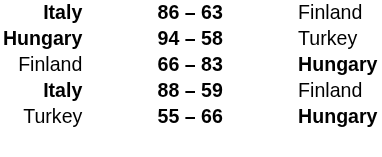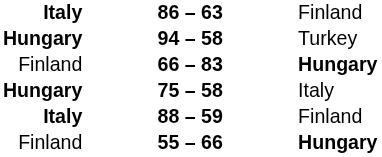 <table width=75% cellspacing=1>
 <tr>
 <th width=25%></th>
 <th width=25%></th>
 <th width=25%></th>
 </tr>
 <tr style=font-size:90%>
 <td align=right><strong>Italy</strong></td>
 <td align=center><strong>86 – 63</strong></td>
 <td>Finland</td>
 </tr>
 <tr style=font-size:90%>
 <td align=right><strong>Hungary</strong></td>
 <td align=center><strong>94 – 58</strong></td>
 <td>Turkey</td>
 </tr>
 <tr style=font-size:90%>
 <td align=right>Finland</td>
 <td align=center><strong>66 – 83</strong></td>
 <td><strong>Hungary</strong></td>
 </tr>
 <tr style=font-size:90%>
+<td align=right><strong>Hungary</strong></td>
+<td align=center><strong>75 – 58</strong></td>
+<td>Italy</td>
+</tr>
+<tr style=font-size:90%>
 <td align=right><strong>Italy</strong></td>
 <td align=center><strong>88 – 59</strong></td>
 <td>Finland</td>
 </tr>
 <tr style=font-size:90%>
-<td align=right>Turkey</td>
+<td align=right>Finland</td>
 <td align=center><strong>55 – 66</strong></td>
 <td><strong>Hungary</strong></td>
 </tr>
 </table>
